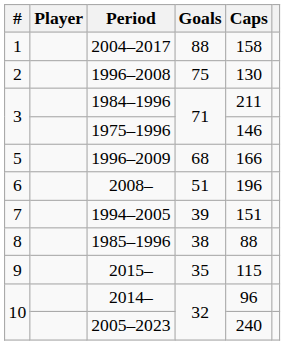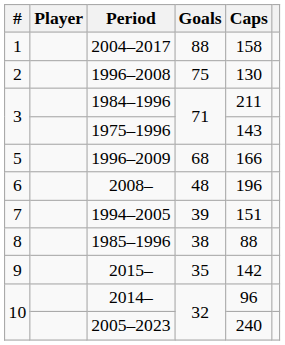 <table class="wikitable sortable" style="text-align:center;">
 <tr>
 <th>#</th>
 <th>Player</th>
 <th>Period</th>
 <th>Goals</th>
 <th>Caps</th>
 <th></th>
 </tr>
 <tr>
 <td>1</td>
 <td style="text-align:left;"></td>
 <td>2004–2017</td>
 <td>88</td>
 <td>158</td>
 <td></td>
 </tr>
 <tr>
 <td>2</td>
 <td style="text-align:left;"></td>
 <td>1996–2008</td>
 <td>75</td>
 <td>130</td>
 <td></td>
 </tr>
 <tr>
 <td rowspan="2">3</td>
 <td style="text-align:left;"></td>
 <td>1984–1996</td>
 <td rowspan="2">71</td>
 <td>211</td>
 <td></td>
 </tr>
 <tr>
 <td style="text-align:left;"></td>
 <td>1975–1996</td>
-<td>146</td>
+<td>143</td>
 <td></td>
 </tr>
 <tr>
 <td>5</td>
 <td style="text-align:left;"></td>
 <td>1996–2009</td>
 <td>68</td>
 <td>166</td>
 <td></td>
 </tr>
 <tr>
 <td>6</td>
 <td style="text-align:left;"><strong></strong></td>
 <td>2008–</td>
-<td>51</td>
+<td>48</td>
 <td>196</td>
 <td></td>
 </tr>
 <tr>
 <td>7</td>
 <td style="text-align:left;"></td>
 <td>1994–2005</td>
 <td>39</td>
 <td>151</td>
 <td></td>
 </tr>
 <tr>
 <td>8</td>
 <td style="text-align:left;"></td>
 <td>1985–1996</td>
 <td>38</td>
 <td>88</td>
 <td></td>
 </tr>
 <tr>
 <td>9</td>
 <td align="left"><strong></strong></td>
 <td>2015–</td>
 <td>35</td>
-<td>115</td>
+<td>142</td>
 <td></td>
 </tr>
 <tr>
 <td rowspan=2>10</td>
 <td style="text-align:left;"><strong></strong></td>
 <td>2014–</td>
 <td rowspan=2>32</td>
 <td>96</td>
 <td></td>
 </tr>
 <tr>
 <td style="text-align:left;"></td>
 <td>2005–2023</td>
 <td>240</td>
 <td></td>
 </tr>
 </table>
